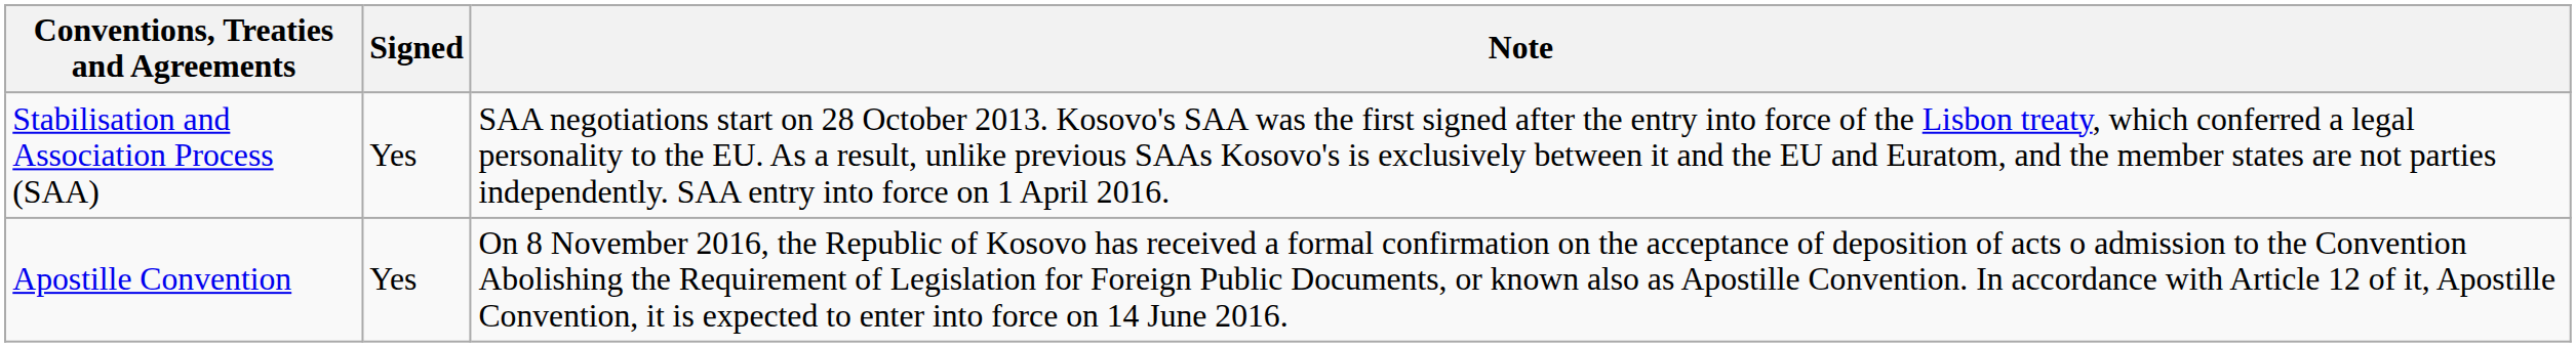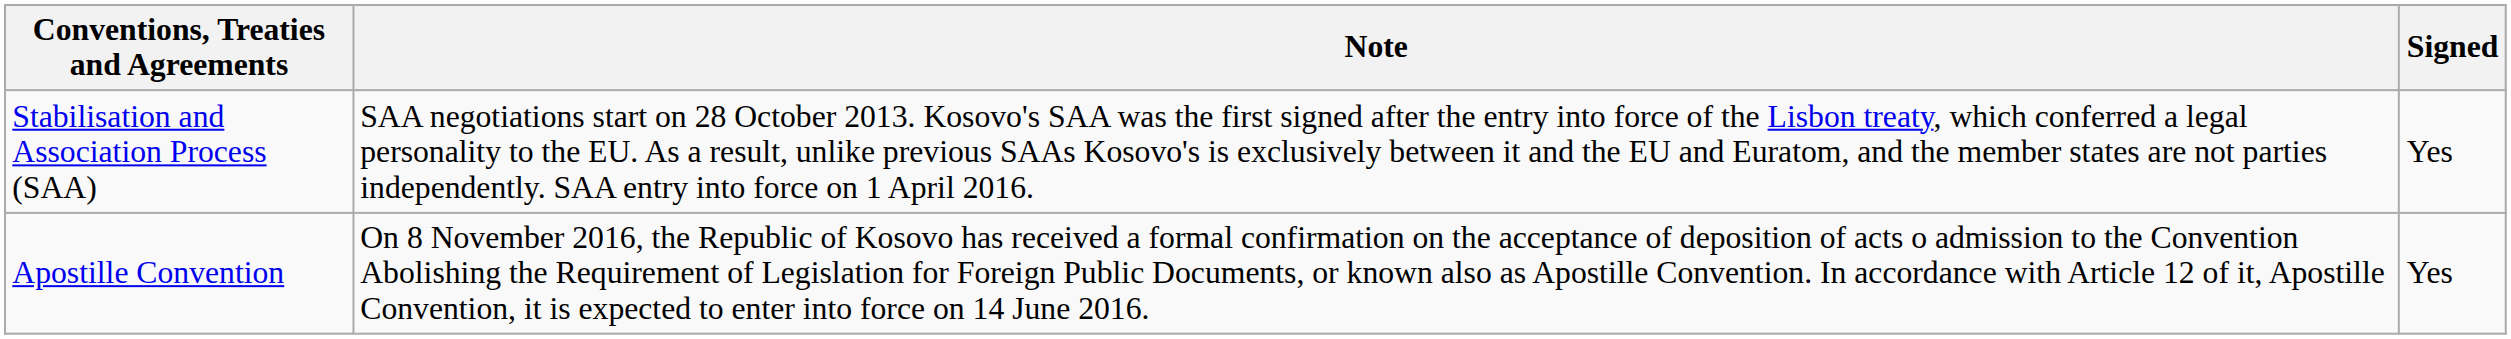 <table class="wikitable" style="margin:auto;">
 <tr>
 <th>Conventions, Treaties and Agreements</th>
+<th>Note</th>
 <th>Signed</th>
-<th>Note</th>
 </tr>
 <tr>
 <td><a href='#'>Stabilisation and Association Process</a> (SAA)</td>
+<td>SAA negotiations start on 28 October 2013. Kosovo's SAA was the first signed after the entry into force of the <a href='#'>Lisbon treaty</a>, which conferred a legal personality to the EU. As a result, unlike previous SAAs Kosovo's is exclusively between it and the EU and Euratom, and the member states are not parties independently. SAA entry into force on 1 April 2016.</td>
 <td>Yes</td>
-<td>SAA negotiations start on 28 October 2013. Kosovo's SAA was the first signed after the entry into force of the <a href='#'>Lisbon treaty</a>, which conferred a legal personality to the EU. As a result, unlike previous SAAs Kosovo's is exclusively between it and the EU and Euratom, and the member states are not parties independently. SAA entry into force on 1 April 2016.</td>
 </tr>
 <tr>
 <td><a href='#'>Apostille Convention</a></td>
+<td>On 8 November 2016, the Republic of Kosovo has received a formal confirmation on the acceptance of deposition of acts o admission to the Convention Abolishing the Requirement of Legislation for Foreign Public Documents, or known also as Apostille Convention. In accordance with Article 12 of it, Apostille Convention, it is expected to enter into force on 14 June 2016.</td>
 <td>Yes</td>
-<td>On 8 November 2016, the Republic of Kosovo has received a formal confirmation on the acceptance of deposition of acts o admission to the Convention Abolishing the Requirement of Legislation for Foreign Public Documents, or known also as Apostille Convention. In accordance with Article 12 of it, Apostille Convention, it is expected to enter into force on 14 June 2016.</td>
 </tr>
 </table>
